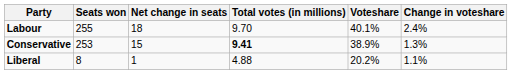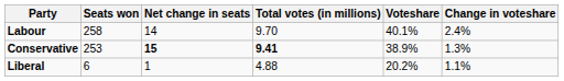 <table class="wikitable">
 <tr>
 <th>Party</th>
 <th>Seats won</th>
 <th>Net change in seats</th>
 <th>Total votes (in millions)</th>
 <th>Voteshare</th>
 <th>Change in voteshare</th>
 </tr>
 <tr>
 <td><strong>Labour</strong></td>
-<td>255</td>
-<td>18</td>
+<td>258</td>
+<td>14</td>
 <td>9.70</td>
 <td>40.1%</td>
 <td>2.4%</td>
 </tr>
 <tr>
 <td><strong>Conservative</strong></td>
 <td>253</td>
-<td>15</td>
+<td><strong>15</strong></td>
 <td><strong>9.41</strong></td>
 <td>38.9%</td>
 <td>1.3%</td>
 </tr>
 <tr>
 <td><strong>Liberal</strong></td>
-<td>8</td>
+<td>6</td>
 <td>1</td>
 <td>4.88</td>
 <td>20.2%</td>
 <td>1.1%</td>
 </tr>
 </table>
